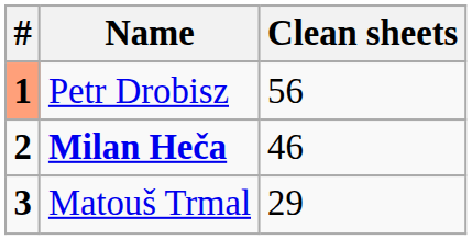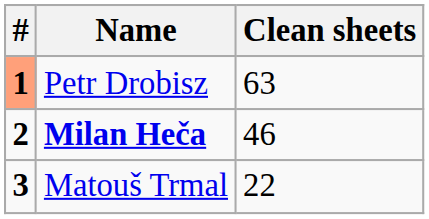 <table class="wikitable">
 <tr>
 <th>#</th>
 <th>Name</th>
 <th>Clean sheets</th>
 </tr>
 <tr>
 <td style="background: lightsalmon;"><strong>1</strong></td>
 <td> <a href='#'>Petr Drobisz</a></td>
-<td>56</td>
+<td>63</td>
 </tr>
 <tr>
 <td><strong>2</strong></td>
 <td> <strong><a href='#'>Milan Heča</a></strong></td>
 <td>46 </td>
 </tr>
 <tr>
 <td><strong>3</strong></td>
 <td> <a href='#'>Matouš Trmal</a></td>
-<td>29</td>
+<td>22</td>
 </tr>
 </table>
